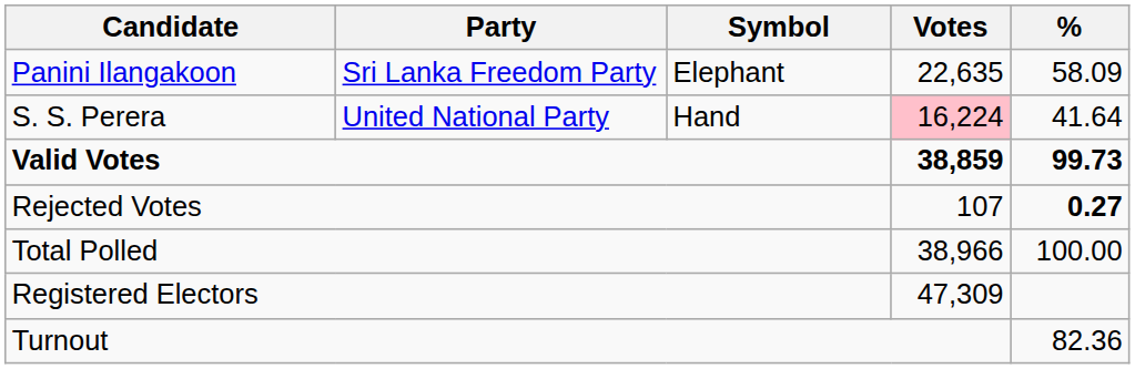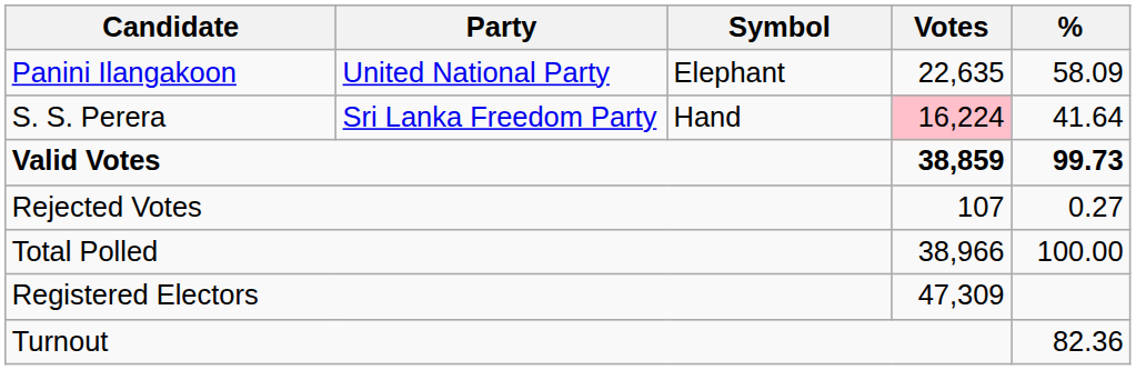 <table class="wikitable" border="1" style="text-align:right;">
 <tr>
 <th align=left width="180">Candidate</th>
 <th align=left width="180">Party</th>
 <th align=left width="120">Symbol</th>
 <th align=left width="60">Votes</th>
 <th align=left width="60">%</th>
 </tr>
 <tr>
 <td align=left><a href='#'>Panini Ilangakoon</a></td>
-<td align=left><a href='#'>Sri Lanka Freedom Party</a></td>
+<td align=left><a href='#'>United National Party</a></td>
 <td align=left>Elephant</td>
 <td align=right>22,635</td>
 <td align=right>58.09</td>
 </tr>
 <tr>
 <td align=left>S. S. Perera</td>
-<td align=left><a href='#'>United National Party</a></td>
+<td align=left><a href='#'>Sri Lanka Freedom Party</a></td>
 <td align=left>Hand</td>
 <td align=right style="background: pink;">16,224</td>
 <td align=right>41.64</td>
 </tr>
 <tr>
 <td align=left colspan=3><strong>Valid Votes</strong></td>
 <td align=right><strong>38,859</strong></td>
 <td align=right><strong>99.73</strong></td>
 </tr>
 <tr>
 <td align=left colspan=3>Rejected Votes</td>
 <td align=right>107</td>
-<td align=right><strong>0.27</strong></td>
+<td align=right>0.27</td>
 </tr>
 <tr>
 <td align=left colspan=3>Total Polled</td>
 <td align=right>38,966</td>
 <td align=right>100.00</td>
 </tr>
 <tr>
 <td align=left colspan=3>Registered Electors</td>
 <td>47,309</td>
 <td></td>
 </tr>
 <tr>
 <td align=left colspan=4>Turnout</td>
 <td align=right>82.36</td>
 </tr>
 </table>
